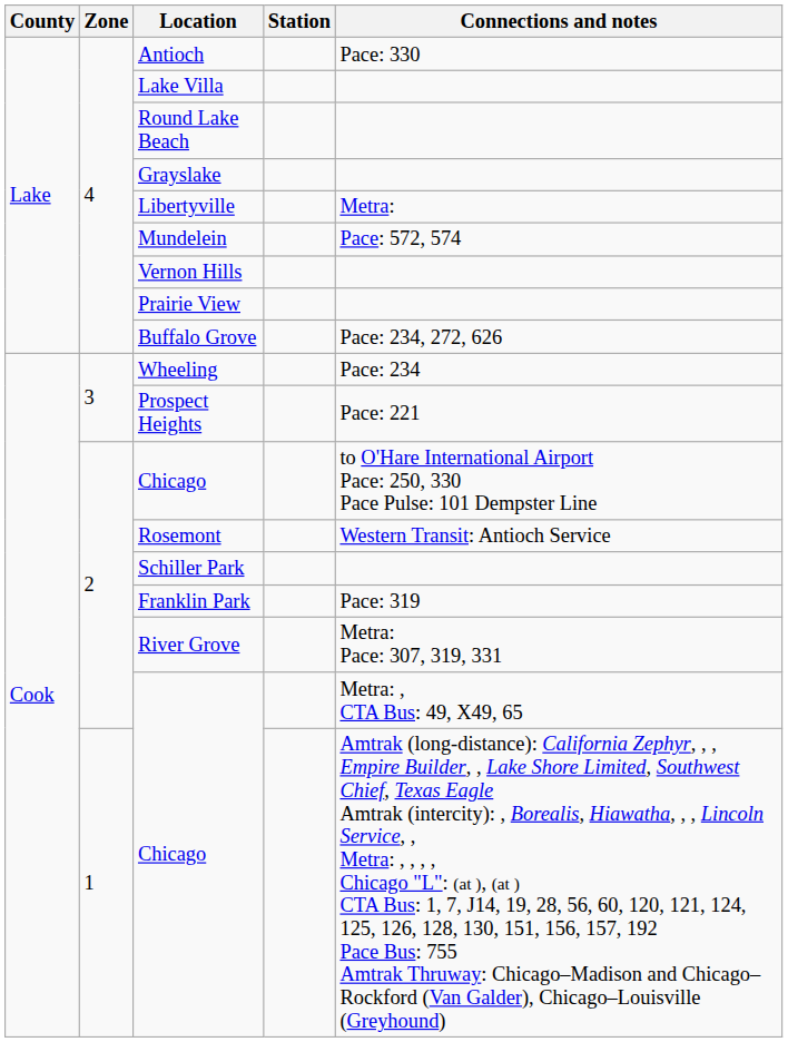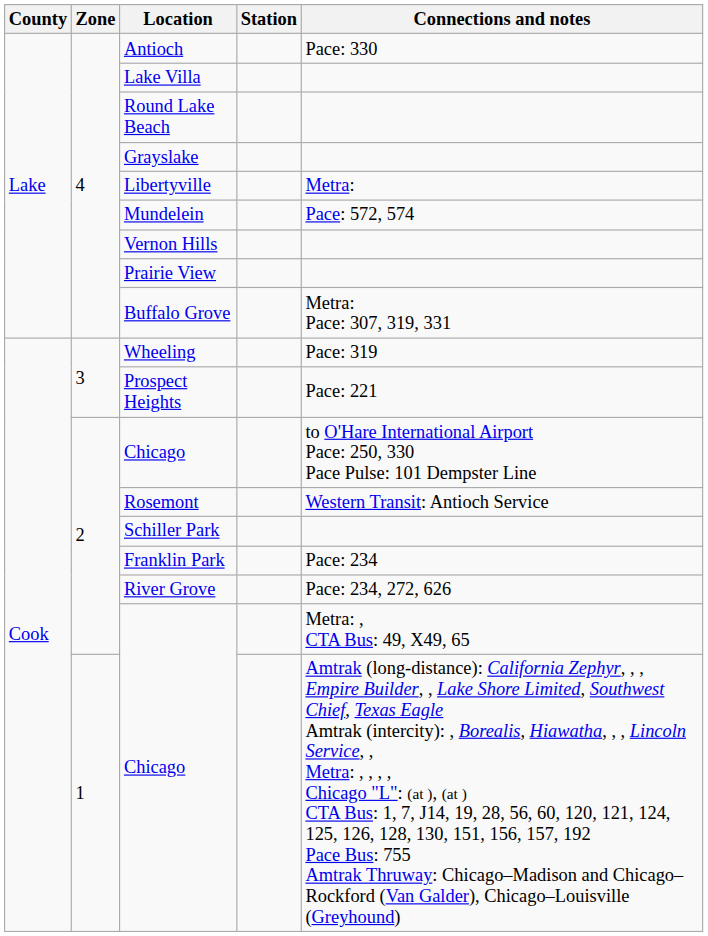 <table class="wikitable">
 <tr>
 <th>County</th>
 <th>Zone</th>
 <th>Location</th>
 <th>Station</th>
 <th>Connections and notes</th>
 </tr>
 <tr>
 <td rowspan=9><a href='#'>Lake</a></td>
 <td rowspan=9>4</td>
 <td><a href='#'>Antioch</a></td>
 <td></td>
 <td> Pace: 330</td>
 </tr>
 <tr>
 <td><a href='#'>Lake Villa</a></td>
 <td></td>
 <td></td>
 </tr>
 <tr>
 <td><a href='#'>Round Lake Beach</a></td>
 <td></td>
 <td></td>
 </tr>
 <tr>
 <td><a href='#'>Grayslake</a></td>
 <td></td>
 <td></td>
 </tr>
 <tr>
 <td><a href='#'>Libertyville</a></td>
 <td></td>
 <td> <a href='#'>Metra</a>: </td>
 </tr>
 <tr>
 <td><a href='#'>Mundelein</a></td>
 <td></td>
 <td> <a href='#'>Pace</a>: 572, 574</td>
 </tr>
 <tr>
 <td><a href='#'>Vernon Hills</a></td>
 <td></td>
 <td></td>
 </tr>
 <tr>
 <td><a href='#'>Prairie View</a></td>
 <td></td>
 <td></td>
 </tr>
 <tr>
 <td><a href='#'>Buffalo Grove</a></td>
 <td></td>
-<td> Pace: 234, 272, 626</td>
+<td> Metra: <br> Pace: 307, 319, 331</td>
 </tr>
 <tr>
 <td rowspan=9><a href='#'>Cook</a></td>
 <td rowspan=2>3</td>
 <td><a href='#'>Wheeling</a></td>
 <td></td>
-<td> Pace: 234</td>
+<td> Pace: 319</td>
 </tr>
 <tr>
 <td><a href='#'>Prospect Heights</a></td>
 <td></td>
 <td> Pace: 221</td>
 </tr>
 <tr>
 <td rowspan=6>2</td>
 <td><a href='#'>Chicago</a></td>
 <td></td>
 <td>  to  <a href='#'>O'Hare International Airport</a><br> Pace: 250, 330<br> Pace Pulse: 101 Dempster Line</td>
 </tr>
 <tr>
 <td><a href='#'>Rosemont</a></td>
 <td></td>
 <td> <a href='#'>Western Transit</a>: Antioch Service</td>
 </tr>
 <tr>
 <td><a href='#'>Schiller Park</a></td>
 <td></td>
 <td></td>
 </tr>
 <tr>
 <td><a href='#'>Franklin Park</a></td>
 <td></td>
-<td> Pace: 319</td>
+<td> Pace: 234</td>
 </tr>
 <tr>
 <td><a href='#'>River Grove</a></td>
 <td></td>
-<td> Metra: <br> Pace: 307, 319, 331</td>
+<td> Pace: 234, 272, 626</td>
 </tr>
 <tr>
 <td rowspan=2><a href='#'>Chicago</a></td>
 <td></td>
 <td> Metra: , <br> <a href='#'>CTA Bus</a>: 49, X49, 65</td>
 </tr>
 <tr>
 <td>1</td>
 <td></td>
 <td> <a href='#'>Amtrak</a> (long-distance): <em><a href='#'>California Zephyr</a></em>, , , <em><a href='#'>Empire Builder</a></em>, , <em><a href='#'>Lake Shore Limited</a></em>, <em><a href='#'>Southwest Chief</a></em>, <em><a href='#'>Texas Eagle</a></em><br> Amtrak (intercity): , <em><a href='#'>Borealis</a></em>, <em><a href='#'>Hiawatha</a></em>, , , <em><a href='#'>Lincoln Service</a></em>, , <br> <a href='#'>Metra</a>: , , , ,  <br> <a href='#'>Chicago "L"</a>:  <small>(at )</small>,     <small>(at )</small><br> <a href='#'>CTA Bus</a>: 1, 7, J14, 19, 28, 56, 60, 120, 121, 124, 125, 126, 128, 130, 151, 156, 157, 192<br> <a href='#'>Pace Bus</a>: 755<br> <a href='#'>Amtrak Thruway</a>: Chicago–Madison and Chicago–Rockford (<a href='#'>Van Galder</a>), Chicago–Louisville (<a href='#'>Greyhound</a>)</td>
 </tr>
 </table>
